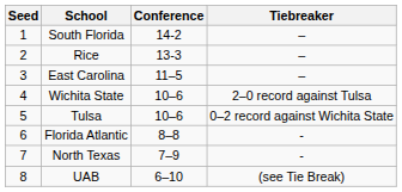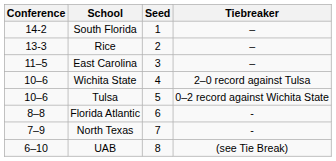 <table class="wikitable" style="white-space:nowrap; font-size:95%;text-align:center">
 <tr>
+<th>Conference</th>
+<th>School</th>
 <th>Seed</th>
-<th>School</th>
-<th>Conference</th>
 <th>Tiebreaker</th>
 </tr>
 <tr>
+<td>14-2</td>
+<td>South Florida</td>
 <td>1</td>
-<td>South Florida</td>
-<td>14-2</td>
 <td>–</td>
 </tr>
 <tr>
+<td>13-3</td>
+<td>Rice</td>
 <td>2</td>
-<td>Rice</td>
-<td>13-3</td>
 <td>–</td>
 </tr>
 <tr>
+<td>11–5</td>
+<td>East Carolina</td>
 <td>3</td>
-<td>East Carolina</td>
-<td>11–5</td>
 <td>–</td>
 </tr>
 <tr>
+<td>10–6</td>
+<td>Wichita State</td>
 <td>4</td>
-<td>Wichita State</td>
-<td>10–6</td>
 <td>2–0 record against Tulsa</td>
 </tr>
 <tr>
+<td>10–6</td>
+<td>Tulsa</td>
 <td>5</td>
-<td>Tulsa</td>
-<td>10–6</td>
 <td>0–2 record against Wichita State</td>
 </tr>
 <tr>
+<td>8–8</td>
+<td>Florida Atlantic</td>
 <td>6</td>
-<td>Florida Atlantic</td>
-<td>8–8</td>
 <td>-</td>
 </tr>
 <tr>
+<td>7–9</td>
+<td>North Texas</td>
 <td>7</td>
-<td>North Texas</td>
-<td>7–9</td>
 <td>-</td>
 </tr>
 <tr>
+<td>6–10</td>
+<td>UAB</td>
 <td>8</td>
-<td>UAB</td>
-<td>6–10</td>
 <td>(see Tie Break)</td>
 </tr>
 </table>
